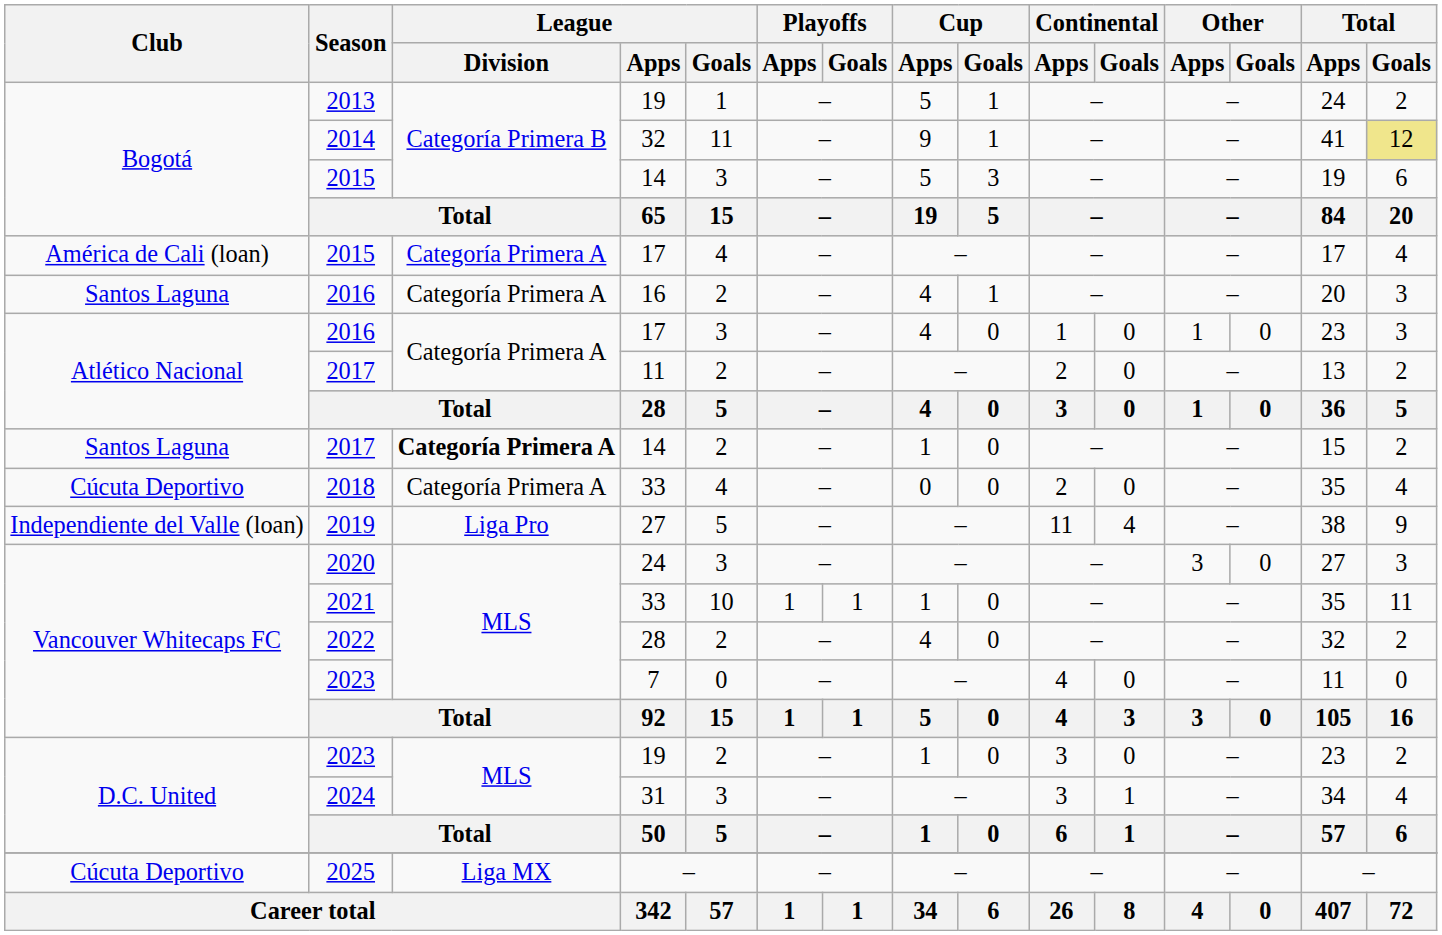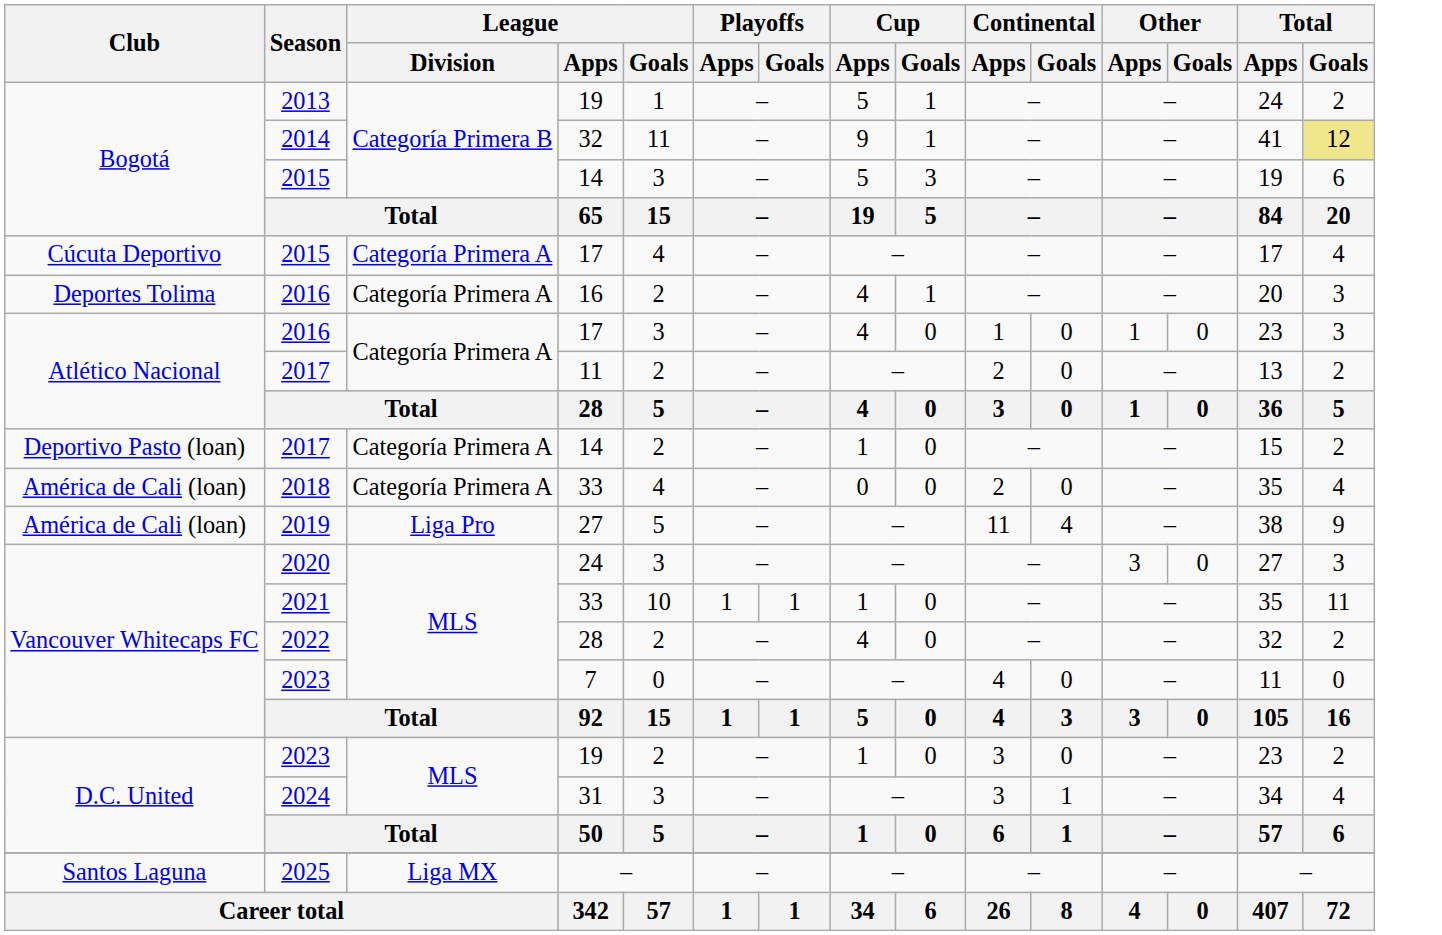 <table class="wikitable" style="text-align: center">
 <tr>
 <th rowspan="2">Club</th>
 <th rowspan="2">Season</th>
 <th colspan="3">League</th>
 <th colspan="2">Playoffs </th>
 <th colspan="2">Cup</th>
 <th colspan="2">Continental</th>
 <th colspan="2">Other</th>
 <th colspan="2">Total</th>
 </tr>
 <tr>
 <th>Division</th>
 <th>Apps</th>
 <th>Goals</th>
 <th>Apps</th>
 <th>Goals</th>
 <th>Apps</th>
 <th>Goals</th>
 <th>Apps</th>
 <th>Goals</th>
 <th>Apps</th>
 <th>Goals</th>
 <th>Apps</th>
 <th>Goals</th>
 </tr>
 <tr>
 <td rowspan="4"><a href='#'>Bogotá</a></td>
 <td><a href='#'>2013</a></td>
 <td rowspan="3"><a href='#'>Categoría Primera B</a></td>
 <td>19</td>
 <td>1</td>
 <td colspan="2">–</td>
 <td>5</td>
 <td>1</td>
 <td colspan="2">–</td>
 <td colspan="2">–</td>
 <td>24</td>
 <td>2</td>
 </tr>
 <tr>
 <td><a href='#'>2014</a></td>
 <td>32</td>
 <td>11</td>
 <td colspan="2">–</td>
 <td>9</td>
 <td>1</td>
 <td colspan="2">–</td>
 <td colspan="2">–</td>
 <td>41</td>
 <td style="background: khaki;">12</td>
 </tr>
 <tr>
 <td><a href='#'>2015</a></td>
 <td>14</td>
 <td>3</td>
 <td colspan="2">–</td>
 <td>5</td>
 <td>3</td>
 <td colspan="2">–</td>
 <td colspan="2">–</td>
 <td>19</td>
 <td>6</td>
 </tr>
 <tr>
 <th colspan="2">Total</th>
 <th>65</th>
 <th>15</th>
 <th colspan="2">–</th>
 <th>19</th>
 <th>5</th>
 <th colspan="2">–</th>
 <th colspan="2">–</th>
 <th>84</th>
 <th>20</th>
 </tr>
 <tr>
-<td><a href='#'>América de Cali</a> (loan)</td>
+<td><a href='#'>Cúcuta Deportivo</a></td>
 <td><a href='#'>2015</a></td>
 <td><a href='#'>Categoría Primera A</a></td>
 <td>17</td>
 <td>4</td>
 <td colspan="2">–</td>
 <td colspan="2">–</td>
 <td colspan="2">–</td>
 <td colspan="2">–</td>
 <td>17</td>
 <td>4</td>
 </tr>
 <tr>
-<td><a href='#'>Santos Laguna</a></td>
+<td><a href='#'>Deportes Tolima</a></td>
 <td><a href='#'>2016</a></td>
 <td>Categoría Primera A</td>
 <td>16</td>
 <td>2</td>
 <td colspan="2">–</td>
 <td>4</td>
 <td>1</td>
 <td colspan="2">–</td>
 <td colspan="2">–</td>
 <td>20</td>
 <td>3</td>
 </tr>
 <tr>
 <td rowspan="3"><a href='#'>Atlético Nacional</a></td>
 <td><a href='#'>2016</a></td>
 <td rowspan="2">Categoría Primera A</td>
 <td>17</td>
 <td>3</td>
 <td colspan="2">–</td>
 <td>4</td>
 <td>0</td>
 <td>1</td>
 <td>0</td>
 <td>1</td>
 <td>0</td>
 <td>23</td>
 <td>3</td>
 </tr>
 <tr>
 <td><a href='#'>2017</a></td>
 <td>11</td>
 <td>2</td>
 <td colspan="2">–</td>
 <td colspan="2">–</td>
 <td>2</td>
 <td>0</td>
 <td colspan="2">–</td>
 <td>13</td>
 <td>2</td>
 </tr>
 <tr>
 <th colspan="2">Total</th>
 <th>28</th>
 <th>5</th>
 <th colspan="2">–</th>
 <th>4</th>
 <th>0</th>
 <th>3</th>
 <th>0</th>
 <th>1</th>
 <th>0</th>
 <th>36</th>
 <th>5</th>
 </tr>
 <tr>
-<td><a href='#'>Santos Laguna</a></td>
+<td><a href='#'>Deportivo Pasto</a> (loan)</td>
 <td><a href='#'>2017</a></td>
-<td><strong>Categoría Primera A</strong></td>
+<td>Categoría Primera A</td>
 <td>14</td>
 <td>2</td>
 <td colspan="2">–</td>
 <td>1</td>
 <td>0</td>
 <td colspan="2">–</td>
 <td colspan="2">–</td>
 <td>15</td>
 <td>2</td>
 </tr>
 <tr>
-<td><a href='#'>Cúcuta Deportivo</a></td>
+<td><a href='#'>América de Cali</a> (loan)</td>
 <td><a href='#'>2018</a></td>
 <td>Categoría Primera A</td>
 <td>33</td>
 <td>4</td>
 <td colspan="2">–</td>
 <td>0</td>
 <td>0</td>
 <td>2</td>
 <td>0</td>
 <td colspan="2">–</td>
 <td>35</td>
 <td>4</td>
 </tr>
 <tr>
-<td><a href='#'>Independiente del Valle</a> (loan)</td>
+<td><a href='#'>América de Cali</a> (loan)</td>
 <td><a href='#'>2019</a></td>
 <td><a href='#'>Liga Pro</a></td>
 <td>27</td>
 <td>5</td>
 <td colspan="2">–</td>
 <td colspan="2">–</td>
 <td>11</td>
 <td>4</td>
 <td colspan="2">–</td>
 <td>38</td>
 <td>9</td>
 </tr>
 <tr>
 <td rowspan="5"><a href='#'>Vancouver Whitecaps FC</a></td>
 <td><a href='#'>2020</a></td>
 <td rowspan="4"><a href='#'>MLS</a></td>
 <td>24</td>
 <td>3</td>
 <td colspan="2">–</td>
 <td colspan="2">–</td>
 <td colspan="2">–</td>
 <td>3</td>
 <td>0</td>
 <td>27</td>
 <td>3</td>
 </tr>
 <tr>
 <td><a href='#'>2021</a></td>
 <td>33</td>
 <td>10</td>
 <td>1</td>
 <td>1</td>
 <td>1</td>
 <td>0</td>
 <td colspan="2">–</td>
 <td colspan="2">–</td>
 <td>35</td>
 <td>11</td>
 </tr>
 <tr>
 <td><a href='#'>2022</a></td>
 <td>28</td>
 <td>2</td>
 <td colspan="2">–</td>
 <td>4</td>
 <td>0</td>
 <td colspan="2">–</td>
 <td colspan="2">–</td>
 <td>32</td>
 <td>2</td>
 </tr>
 <tr>
 <td><a href='#'>2023</a></td>
 <td>7</td>
 <td>0</td>
 <td colspan="2">–</td>
 <td colspan="2">–</td>
 <td>4</td>
 <td>0</td>
 <td colspan="2">–</td>
 <td>11</td>
 <td>0</td>
 </tr>
 <tr>
 <th colspan="2">Total</th>
 <th>92</th>
 <th>15</th>
 <th>1</th>
 <th>1</th>
 <th>5</th>
 <th>0</th>
 <th>4</th>
 <th>3</th>
 <th>3</th>
 <th>0</th>
 <th>105</th>
 <th>16</th>
 </tr>
 <tr>
 <td rowspan="3"><a href='#'>D.C. United</a></td>
 <td><a href='#'>2023</a></td>
 <td rowspan="2"><a href='#'>MLS</a></td>
 <td>19</td>
 <td>2</td>
 <td colspan="2">–</td>
 <td>1</td>
 <td>0</td>
 <td>3</td>
 <td>0</td>
 <td colspan="2">–</td>
 <td>23</td>
 <td>2</td>
 </tr>
 <tr>
 <td><a href='#'>2024</a></td>
 <td>31</td>
 <td>3</td>
 <td colspan="2">–</td>
 <td colspan="2">–</td>
 <td>3</td>
 <td>1</td>
 <td colspan="2">–</td>
 <td>34</td>
 <td>4</td>
 </tr>
 <tr>
 <th colspan="2">Total</th>
 <th>50</th>
 <th>5</th>
 <th colspan="2">–</th>
 <th>1</th>
 <th>0</th>
 <th>6</th>
 <th>1</th>
 <th colspan="2">–</th>
 <th>57</th>
 <th>6</th>
 </tr>
 <tr>
 </tr>
 <tr>
-<td><a href='#'>Cúcuta Deportivo</a></td>
+<td><a href='#'>Santos Laguna</a></td>
 <td><a href='#'>2025</a></td>
 <td><a href='#'>Liga MX</a></td>
 <td colspan="2">–</td>
 <td colspan="2">–</td>
 <td colspan="2">–</td>
 <td colspan="2">–</td>
 <td colspan="2">–</td>
 <td colspan="2">–</td>
 </tr>
 <tr>
 <th colspan="3">Career total</th>
 <th>342</th>
 <th>57</th>
 <th>1</th>
 <th>1</th>
 <th>34</th>
 <th>6</th>
 <th>26</th>
 <th>8</th>
 <th>4</th>
 <th>0</th>
 <th>407</th>
 <th>72</th>
 </tr>
 </table>
